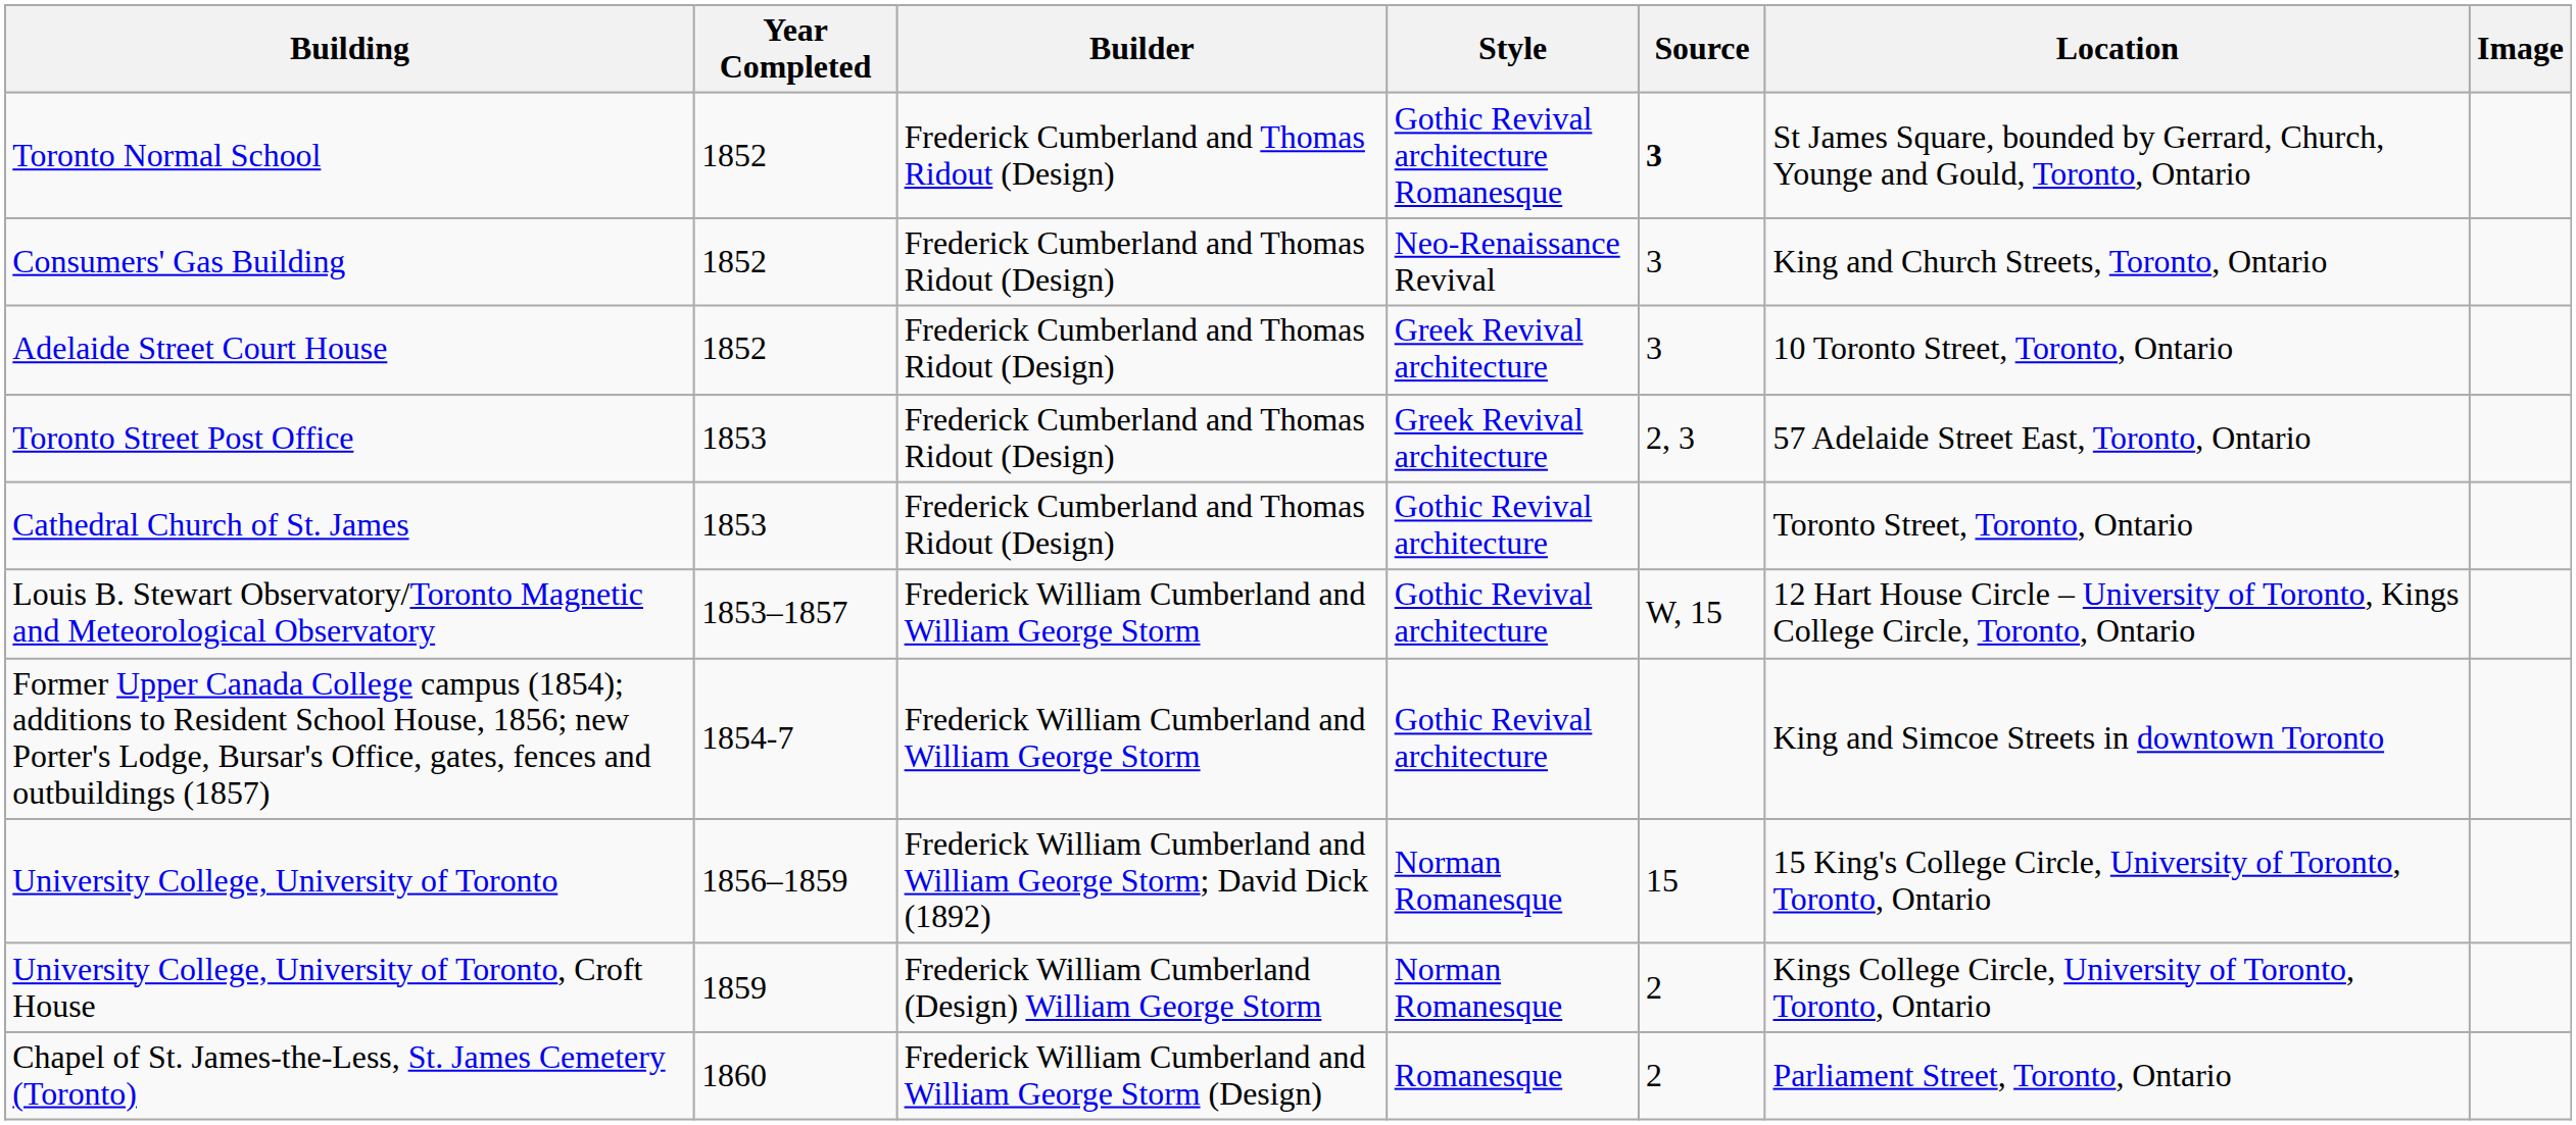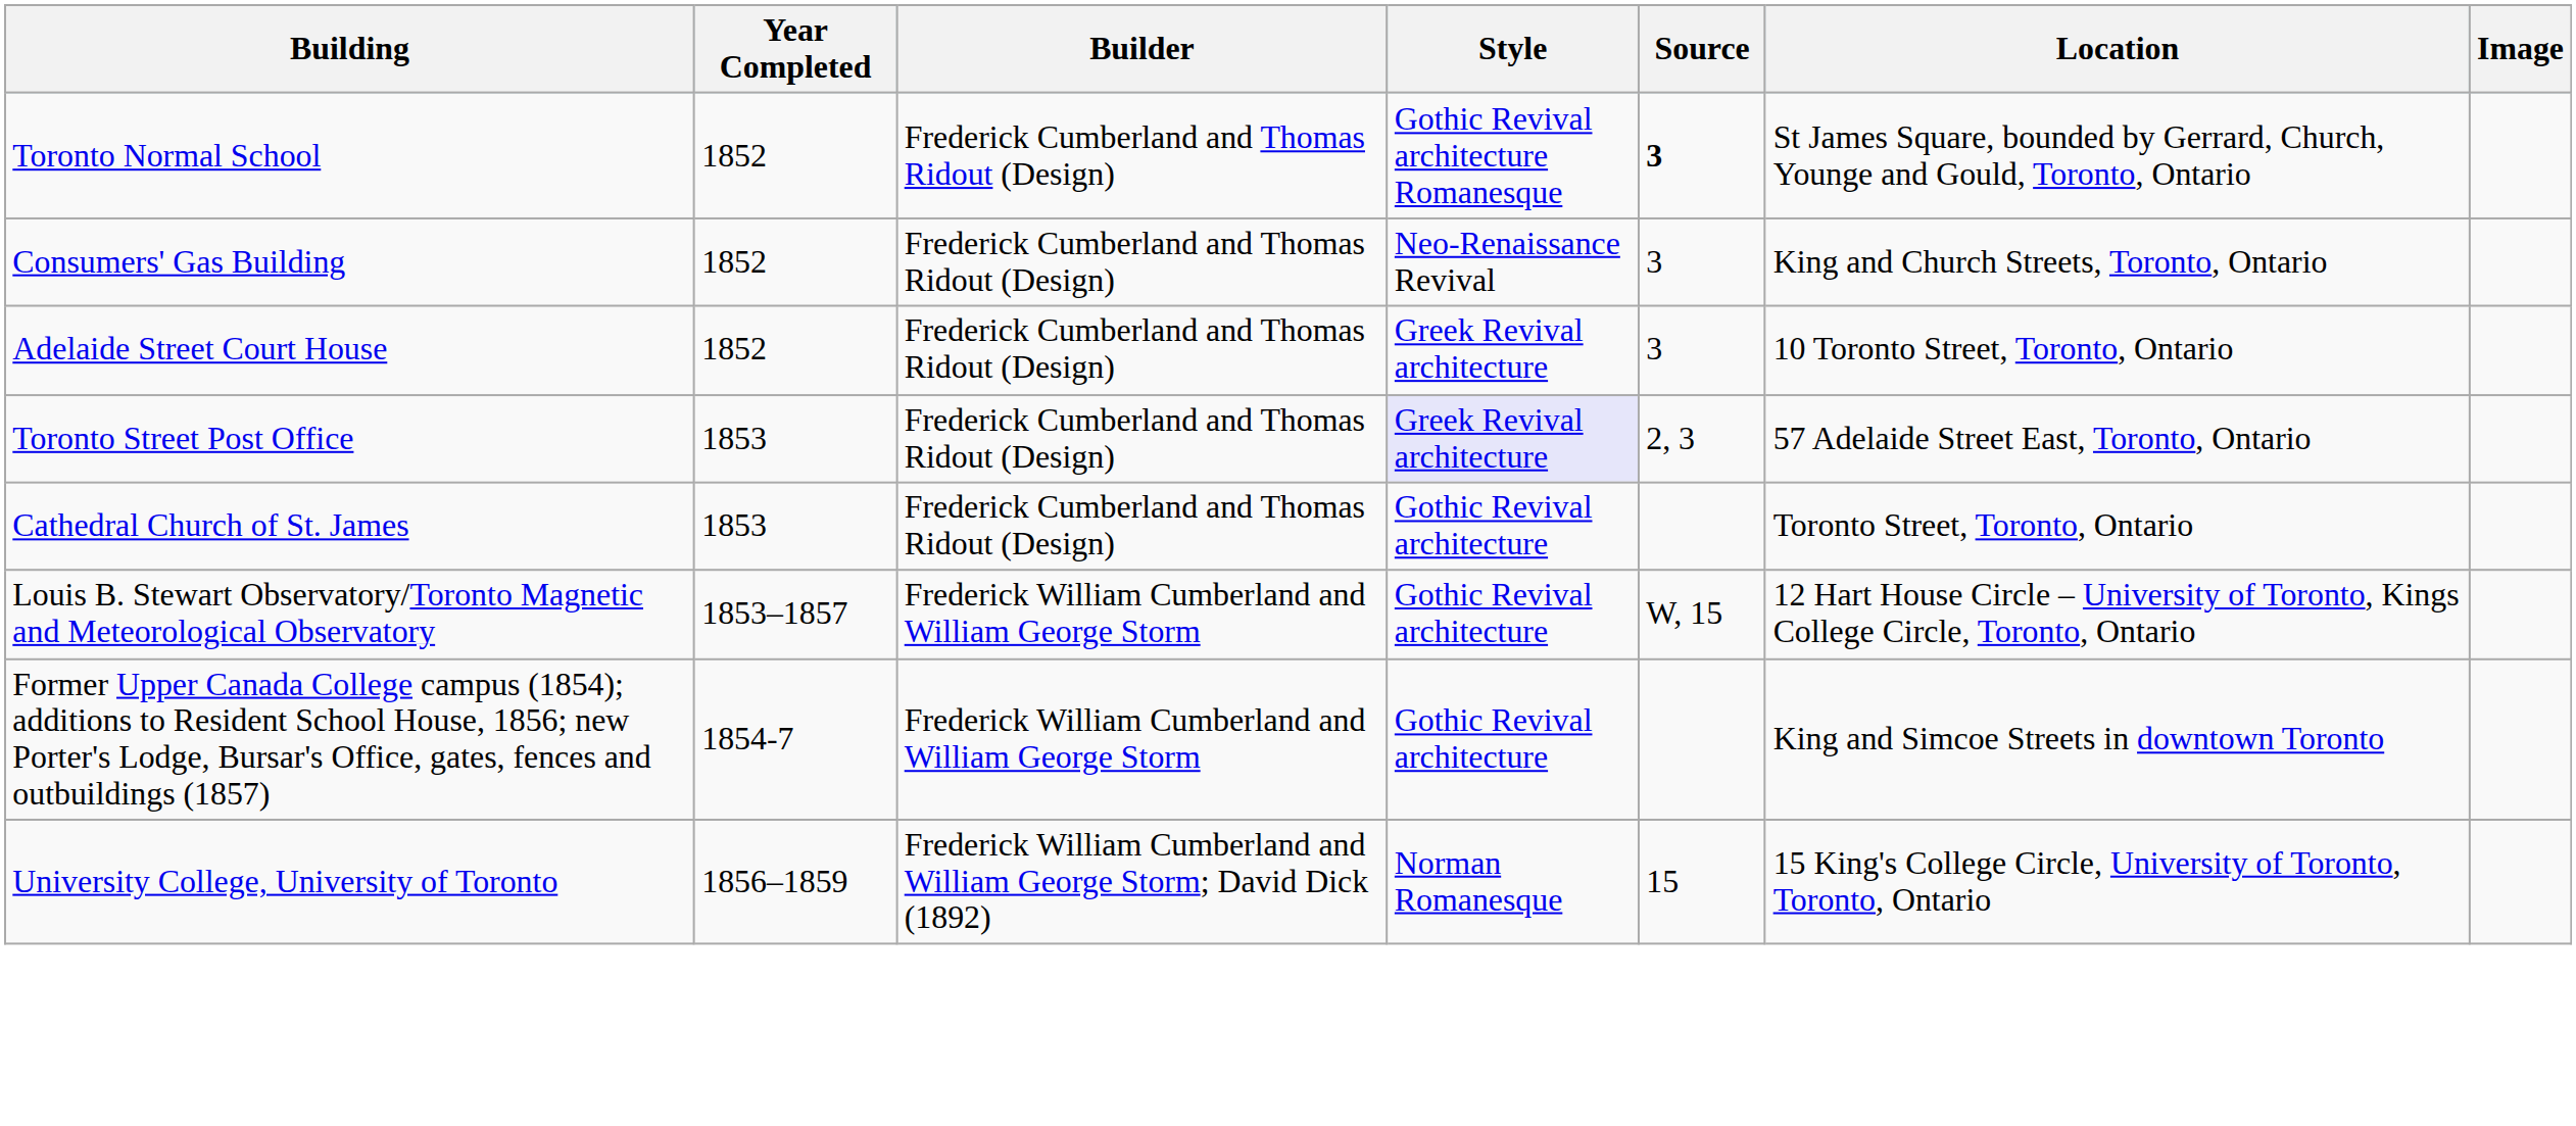 <table class="wikitable" style="margin:1em auto;">
 <tr style="background:lightblue;">
 <th width=28%>Building</th>
 <th width=8%>Year Completed</th>
 <th width=20%>Builder</th>
 <th width=10%>Style</th>
 <th width=5%>Source</th>
 <th width=32%>Location</th>
 <th width=7%>Image</th>
 </tr>
 <tr>
 <td><a href='#'>Toronto Normal School</a></td>
 <td>1852</td>
 <td>Frederick Cumberland and <a href='#'>Thomas Ridout</a> (Design)</td>
 <td><a href='#'>Gothic Revival architecture</a> <a href='#'>Romanesque</a></td>
 <td><strong>3</strong></td>
 <td>St James Square, bounded by Gerrard, Church, Younge and Gould, <a href='#'>Toronto</a>, Ontario</td>
 <td></td>
 </tr>
 <tr>
 <td><a href='#'>Consumers' Gas Building</a></td>
 <td>1852</td>
 <td>Frederick Cumberland and Thomas Ridout (Design)</td>
 <td><a href='#'>Neo-Renaissance</a> Revival</td>
 <td>3</td>
 <td>King and Church Streets, <a href='#'>Toronto</a>, Ontario</td>
 <td></td>
 </tr>
 <tr>
 <td><a href='#'>Adelaide Street Court House</a></td>
 <td>1852</td>
 <td>Frederick Cumberland and Thomas Ridout (Design)</td>
 <td><a href='#'>Greek Revival architecture</a></td>
 <td>3</td>
 <td>10 Toronto Street, <a href='#'>Toronto</a>, Ontario</td>
 <td></td>
 </tr>
 <tr>
 <td><a href='#'>Toronto Street Post Office</a></td>
 <td>1853</td>
 <td>Frederick Cumberland and Thomas Ridout (Design)</td>
-<td><a href='#'>Greek Revival architecture</a></td>
+<td style="background: lavender;"><a href='#'>Greek Revival architecture</a></td>
 <td>2, 3</td>
 <td>57 Adelaide Street East, <a href='#'>Toronto</a>, Ontario</td>
 <td></td>
 </tr>
 <tr>
 <td><a href='#'>Cathedral Church of St. James</a></td>
 <td>1853</td>
 <td>Frederick Cumberland and Thomas Ridout (Design)</td>
 <td><a href='#'>Gothic Revival architecture</a></td>
 <td></td>
 <td>Toronto Street, <a href='#'>Toronto</a>, Ontario</td>
 <td></td>
 </tr>
 <tr>
 <td>Louis B. Stewart Observatory/<a href='#'>Toronto Magnetic and Meteorological Observatory</a></td>
 <td>1853–1857</td>
 <td>Frederick William Cumberland and <a href='#'>William George Storm</a></td>
 <td><a href='#'>Gothic Revival architecture</a></td>
 <td>W, 15</td>
 <td>12 Hart House Circle – <a href='#'>University of Toronto</a>, Kings College Circle, <a href='#'>Toronto</a>, Ontario</td>
 <td></td>
 </tr>
 <tr>
 <td>Former <a href='#'>Upper Canada College</a> campus (1854); additions to Resident School House, 1856; new Porter's Lodge, Bursar's Office, gates, fences and outbuildings (1857) </td>
 <td>1854-7</td>
 <td>Frederick William Cumberland  and <a href='#'>William George Storm</a></td>
 <td><a href='#'>Gothic Revival architecture</a></td>
 <td></td>
 <td>King and Simcoe Streets in <a href='#'>downtown Toronto</a></td>
 <td></td>
 </tr>
 <tr>
 <td><a href='#'>University College, University of Toronto</a></td>
 <td>1856–1859</td>
 <td>Frederick William Cumberland and <a href='#'>William George Storm</a>; David Dick (1892)</td>
 <td><a href='#'>Norman</a> <a href='#'>Romanesque</a></td>
 <td>15</td>
 <td>15 King's College Circle, <a href='#'>University of Toronto</a>, <a href='#'>Toronto</a>, Ontario</td>
 <td></td>
 </tr>
-<tr>
-<td><a href='#'>University College, University of Toronto</a>, Croft House</td>
-<td>1859</td>
-<td>Frederick William Cumberland (Design) <a href='#'>William George Storm</a></td>
-<td><a href='#'>Norman</a> <a href='#'>Romanesque</a></td>
-<td>2</td>
-<td>Kings College Circle, <a href='#'>University of Toronto</a>, <a href='#'>Toronto</a>, Ontario</td>
-<td></td>
-</tr>
-<tr>
-<td>Chapel of St. James-the-Less, <a href='#'>St. James Cemetery (Toronto)</a></td>
-<td>1860</td>
-<td>Frederick William Cumberland and <a href='#'>William George Storm</a> (Design)</td>
-<td><a href='#'>Romanesque</a></td>
-<td>2</td>
-<td><a href='#'>Parliament Street</a>, <a href='#'>Toronto</a>, Ontario</td>
-<td></td>
-</tr>
 </table>
